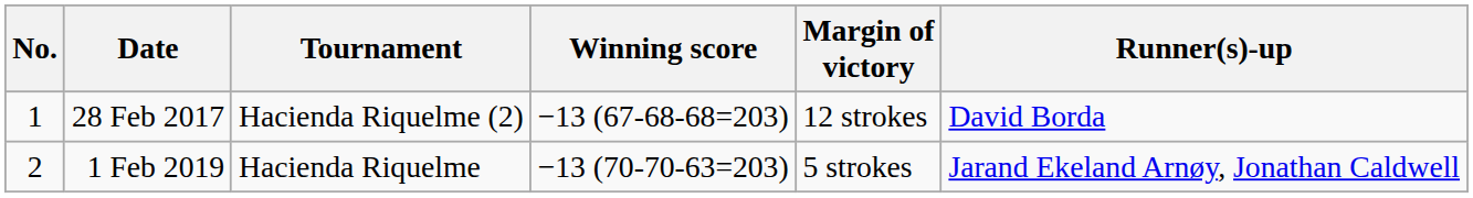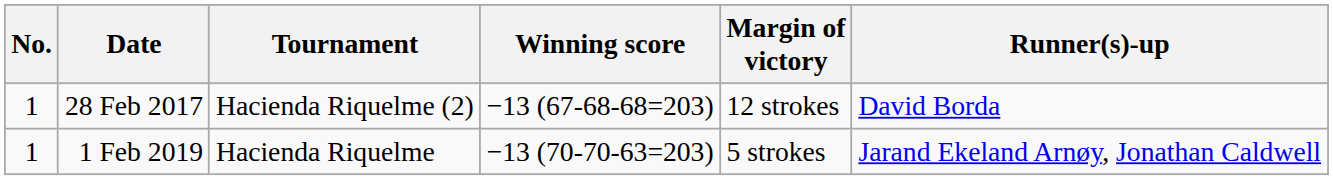 <table class="wikitable" style="font-size:95%;">
 <tr>
 <th>No.</th>
 <th>Date</th>
 <th>Tournament</th>
 <th>Winning score</th>
 <th>Margin of<br>victory</th>
 <th>Runner(s)-up</th>
 </tr>
 <tr>
 <td align=center>1</td>
 <td align=right>28 Feb 2017</td>
 <td>Hacienda Riquelme (2)</td>
 <td>−13 (67-68-68=203)</td>
 <td>12 strokes</td>
 <td> <a href='#'>David Borda</a></td>
 </tr>
 <tr>
-<td align=center>2</td>
+<td align=center>1</td>
 <td align=right>1 Feb 2019</td>
 <td>Hacienda Riquelme</td>
 <td>−13 (70-70-63=203)</td>
 <td>5 strokes</td>
 <td> <a href='#'>Jarand Ekeland Arnøy</a>,  <a href='#'>Jonathan Caldwell</a></td>
 </tr>
 </table>
